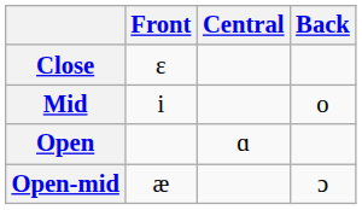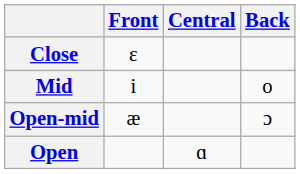 <table class="wikitable" style="text-align: center;">
 <tr>
 <th></th>
 <th><a href='#'>Front</a></th>
 <th><a href='#'>Central</a></th>
 <th><a href='#'>Back</a></th>
 </tr>
 <tr>
 <th><a href='#'>Close</a></th>
 <td>ɛ</td>
 <td></td>
 <td></td>
 </tr>
 <tr>
 <th><a href='#'>Mid</a></th>
 <td>i</td>
 <td></td>
 <td>o</td>
 </tr>
 <tr>
+<th><a href='#'>Open-mid</a></th>
+<td>æ</td>
+<td></td>
+<td>ɔ</td>
+</tr>
+<tr>
 <th><a href='#'>Open</a></th>
 <td></td>
 <td>ɑ</td>
 <td></td>
 </tr>
-<tr>
-<th><a href='#'>Open-mid</a></th>
-<td>æ</td>
-<td></td>
-<td>ɔ</td>
-</tr>
 </table>
